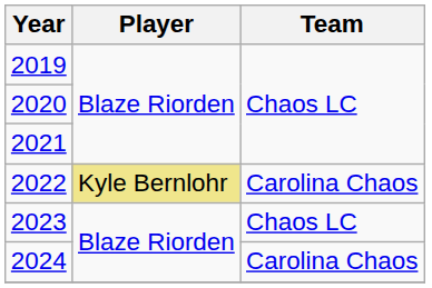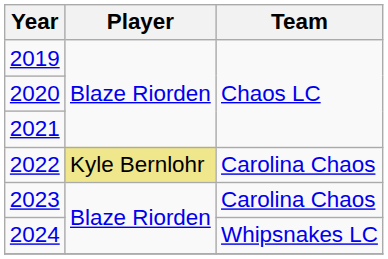 <table class="wikitable">
 <tr>
 <th>Year</th>
 <th>Player</th>
 <th>Team</th>
 </tr>
 <tr>
 <td><a href='#'>2019</a></td>
 <td rowspan="3"><a href='#'>Blaze Riorden</a></td>
 <td rowspan="3"><a href='#'>Chaos LC</a></td>
 </tr>
 <tr>
 <td><a href='#'>2020</a></td>
 </tr>
 <tr>
 <td><a href='#'>2021</a></td>
 </tr>
 <tr>
 <td><a href='#'>2022</a></td>
 <td style="background: khaki;">Kyle Bernlohr</td>
 <td><a href='#'>Carolina Chaos</a></td>
 </tr>
 <tr>
 <td><a href='#'>2023</a></td>
 <td rowspan="2"><a href='#'>Blaze Riorden</a></td>
-<td><a href='#'>Chaos LC</a></td>
+<td><a href='#'>Carolina Chaos</a></td>
 </tr>
 <tr>
 <td><a href='#'>2024</a></td>
-<td><a href='#'>Carolina Chaos</a></td>
+<td><a href='#'>Whipsnakes LC</a></td>
 </tr>
 <tr>
 </tr>
 </table>
